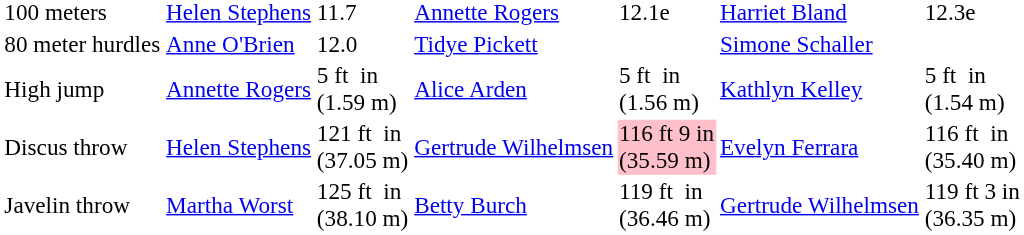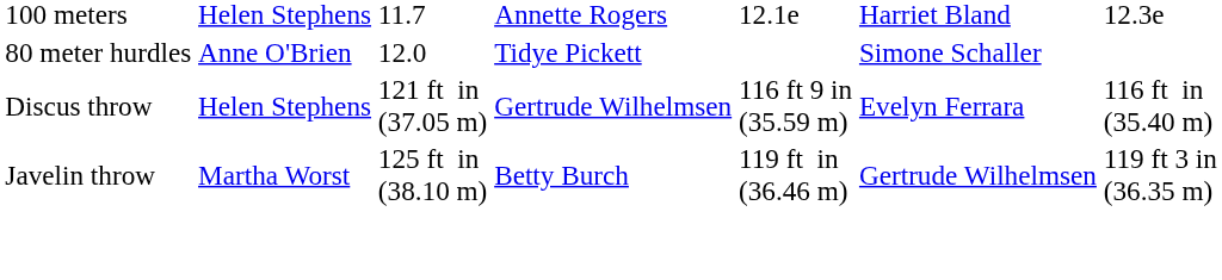 <table>
 <tr>
 <td>100 meters</td>
 <td><a href='#'>Helen Stephens</a></td>
 <td>11.7</td>
 <td><a href='#'>Annette Rogers</a></td>
 <td>12.1e</td>
 <td><a href='#'>Harriet Bland</a></td>
 <td>12.3e</td>
 </tr>
 <tr>
 <td>80 meter hurdles</td>
 <td><a href='#'>Anne O'Brien</a></td>
 <td>12.0</td>
 <td><a href='#'>Tidye Pickett</a></td>
 <td></td>
 <td><a href='#'>Simone Schaller</a></td>
 <td></td>
 </tr>
 <tr>
-<td>High jump</td>
-<td><a href='#'>Annette Rogers</a></td>
-<td>5 ft  in<br>(1.59 m)</td>
-<td><a href='#'>Alice Arden</a></td>
-<td>5 ft  in<br>(1.56 m)</td>
-<td><a href='#'>Kathlyn Kelley</a></td>
-<td>5 ft  in<br>(1.54 m)</td>
-</tr>
-<tr>
 <td>Discus throw</td>
 <td><a href='#'>Helen Stephens</a></td>
 <td>121 ft  in<br>(37.05 m)</td>
 <td><a href='#'>Gertrude Wilhelmsen</a></td>
-<td style="background: pink;">116 ft 9 in<br>(35.59 m)</td>
+<td>116 ft 9 in<br>(35.59 m)</td>
 <td><a href='#'>Evelyn Ferrara</a></td>
 <td>116 ft  in<br>(35.40 m)</td>
 </tr>
 <tr>
 <td>Javelin throw</td>
 <td><a href='#'>Martha Worst</a></td>
 <td>125 ft  in<br>(38.10 m)</td>
 <td><a href='#'>Betty Burch</a></td>
 <td>119 ft  in<br>(36.46 m)</td>
 <td><a href='#'>Gertrude Wilhelmsen</a></td>
 <td>119 ft 3 in<br>(36.35 m)</td>
 </tr>
 </table>
